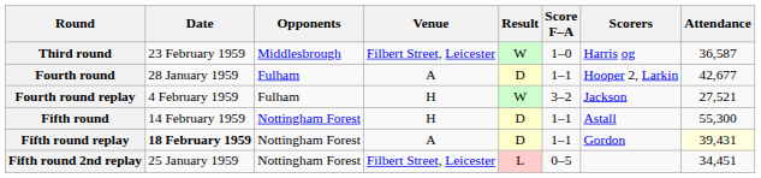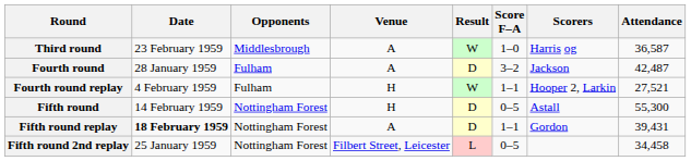 <table class="wikitable plainrowheaders" style="text-align:center">
 <tr>
 <th scope="col">Round</th>
 <th scope="col">Date</th>
 <th scope="col">Opponents</th>
 <th scope="col">Venue</th>
 <th scope="col">Result</th>
 <th scope="col">Score<br>F–A</th>
 <th scope="col">Scorers</th>
 <th scope="col">Attendance</th>
 </tr>
 <tr>
 <th scope="row">Third round</th>
 <td align="left">23 February 1959</td>
 <td align="left"><a href='#'>Middlesbrough</a></td>
-<td><a href='#'>Filbert Street</a>, <a href='#'>Leicester</a></td>
+<td>A</td>
 <td style=background:#cfc>W</td>
 <td>1–0</td>
 <td align="left"><a href='#'>Harris</a> <a href='#'>og</a></td>
 <td>36,587</td>
 </tr>
 <tr>
 <th scope="row">Fourth round</th>
 <td align="left">28 January 1959</td>
 <td align="left"><a href='#'>Fulham</a></td>
 <td>A</td>
 <td style=background:#ffc>D</td>
-<td>1–1</td>
-<td align="left"><a href='#'>Hooper</a> 2, <a href='#'>Larkin</a></td>
-<td>42,677</td>
+<td>3–2</td>
+<td align="left"><a href='#'>Jackson</a></td>
+<td>42,487</td>
 </tr>
 <tr>
 <th scope="row">Fourth round replay</th>
 <td align="left">4 February 1959</td>
 <td align="left">Fulham</td>
 <td>H</td>
 <td style=background:#cfc>W</td>
-<td>3–2</td>
-<td align="left"><a href='#'>Jackson</a></td>
+<td>1–1</td>
+<td align="left"><a href='#'>Hooper</a> 2, <a href='#'>Larkin</a></td>
 <td>27,521</td>
 </tr>
 <tr>
 <th scope="row">Fifth round</th>
 <td align="left">14 February 1959</td>
 <td align="left"><a href='#'>Nottingham Forest</a></td>
 <td>H</td>
 <td style=background:#ffc>D</td>
-<td>1–1</td>
+<td>0–5</td>
 <td align="left"><a href='#'>Astall</a></td>
 <td>55,300</td>
 </tr>
 <tr>
 <th scope="row">Fifth round replay</th>
 <td align="left"><strong>18 February 1959</strong></td>
 <td align="left">Nottingham Forest</td>
 <td>A</td>
 <td style=background:#ffc>D</td>
 <td>1–1</td>
 <td align="left"><a href='#'>Gordon</a></td>
-<td style="background: lightyellow;">39,431</td>
+<td>39,431</td>
 </tr>
 <tr>
 <th scope="row">Fifth round 2nd replay</th>
 <td align="left">25 January 1959</td>
 <td align="left">Nottingham Forest</td>
 <td><a href='#'>Filbert Street</a>, <a href='#'>Leicester</a></td>
 <td style=background:#fcc>L</td>
 <td>0–5</td>
 <td align="left"></td>
-<td>34,451</td>
+<td>34,458</td>
 </tr>
 </table>
